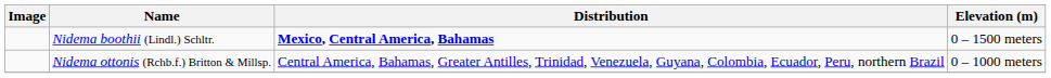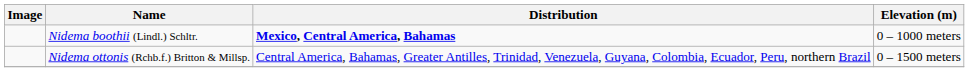 <table class="wikitable">
 <tr>
 <th>Image</th>
 <th>Name</th>
 <th>Distribution</th>
 <th>Elevation (m)</th>
 </tr>
 <tr>
 <td></td>
 <td><em><a href='#'>Nidema boothii</a></em> <small>(Lindl.) Schltr.</small></td>
 <td><strong><a href='#'>Mexico</a>, <a href='#'>Central America</a>, <a href='#'>Bahamas</a></strong></td>
-<td>0 – 1500 meters</td>
+<td>0 – 1000 meters</td>
 </tr>
 <tr>
 <td></td>
 <td><em><a href='#'>Nidema ottonis</a></em> <small>(Rchb.f.) Britton & Millsp.</small></td>
 <td><a href='#'>Central America</a>, <a href='#'>Bahamas</a>, <a href='#'>Greater Antilles</a>, <a href='#'>Trinidad</a>, <a href='#'>Venezuela</a>, <a href='#'>Guyana</a>, <a href='#'>Colombia</a>, <a href='#'>Ecuador</a>, <a href='#'>Peru</a>, northern <a href='#'>Brazil</a></td>
-<td>0 – 1000 meters</td>
+<td>0 – 1500 meters</td>
 </tr>
 <tr>
 </tr>
 </table>
